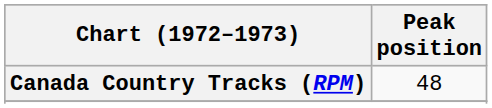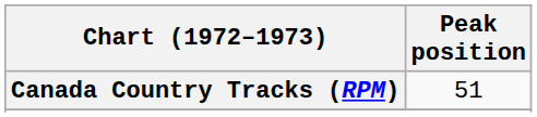 <table class="wikitable sortable plainrowheaders" style="text-align:center">
 <tr>
 <th scope="col">Chart (1972–1973)</th>
 <th scope="col">Peak<br> position</th>
 </tr>
 <tr>
 <th scope="row">Canada Country Tracks (<em><a href='#'>RPM</a></em>)</th>
-<td align="center">48</td>
+<td align="center">51</td>
 </tr>
 <tr>
 </tr>
 <tr>
 </tr>
 <tr>
 </tr>
 </table>
